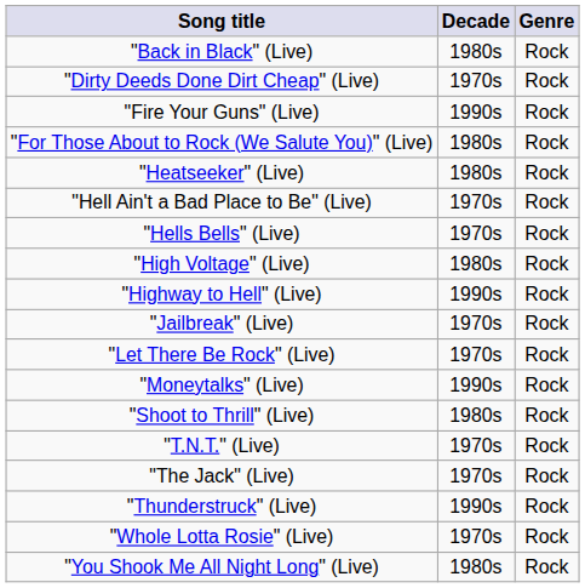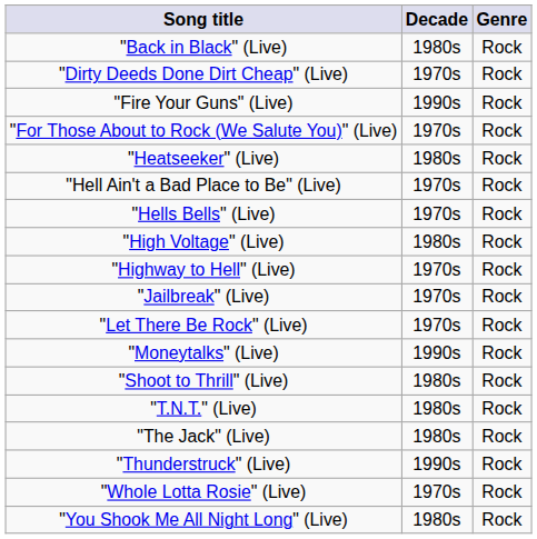 <table class="wikitable" style="font-size:90%; text-align:center; margin: 5px;">
 <tr>
 <th style="background:#dde;">Song title</th>
 <th style="background:#dde;">Decade</th>
 <th style="background:#dde;">Genre<br></th>
 </tr>
 <tr>
 <td>"<a href='#'>Back in Black</a>" (Live)</td>
 <td>1980s</td>
 <td>Rock</td>
 </tr>
 <tr>
 <td>"<a href='#'>Dirty Deeds Done Dirt Cheap</a>" (Live)</td>
 <td>1970s</td>
 <td>Rock</td>
 </tr>
 <tr>
 <td>"Fire Your Guns" (Live)</td>
 <td>1990s</td>
 <td>Rock</td>
 </tr>
 <tr>
 <td>"<a href='#'>For Those About to Rock (We Salute You)</a>" (Live)</td>
-<td>1980s</td>
+<td>1970s</td>
 <td>Rock</td>
 </tr>
 <tr>
 <td>"<a href='#'>Heatseeker</a>" (Live)</td>
 <td>1980s</td>
 <td>Rock</td>
 </tr>
 <tr>
 <td>"Hell Ain't a Bad Place to Be" (Live)</td>
 <td>1970s</td>
 <td>Rock</td>
 </tr>
 <tr>
 <td>"<a href='#'>Hells Bells</a>" (Live)</td>
 <td>1970s</td>
 <td>Rock</td>
 </tr>
 <tr>
 <td>"<a href='#'>High Voltage</a>" (Live)<br></td>
 <td>1980s</td>
 <td>Rock</td>
 </tr>
 <tr>
 <td>"<a href='#'>Highway to Hell</a>" (Live)</td>
-<td>1990s</td>
+<td>1970s</td>
 <td>Rock</td>
 </tr>
 <tr>
 <td>"<a href='#'>Jailbreak</a>" (Live)</td>
 <td>1970s</td>
 <td>Rock</td>
 </tr>
 <tr>
 <td>"<a href='#'>Let There Be Rock</a>" (Live)</td>
 <td>1970s</td>
 <td>Rock</td>
 </tr>
 <tr>
 <td>"<a href='#'>Moneytalks</a>" (Live)</td>
 <td>1990s</td>
 <td>Rock</td>
 </tr>
 <tr>
 <td>"<a href='#'>Shoot to Thrill</a>" (Live)</td>
 <td>1980s</td>
 <td>Rock</td>
 </tr>
 <tr>
 <td>"<a href='#'>T.N.T.</a>" (Live)</td>
-<td>1970s</td>
+<td>1980s</td>
 <td>Rock</td>
 </tr>
 <tr>
 <td>"The Jack" (Live)</td>
-<td>1970s</td>
+<td>1980s</td>
 <td>Rock</td>
 </tr>
 <tr>
 <td>"<a href='#'>Thunderstruck</a>" (Live)</td>
 <td>1990s</td>
 <td>Rock</td>
 </tr>
 <tr>
 <td>"<a href='#'>Whole Lotta Rosie</a>" (Live)</td>
 <td>1970s</td>
 <td>Rock</td>
 </tr>
 <tr>
 <td>"<a href='#'>You Shook Me All Night Long</a>" (Live)<br></td>
 <td>1980s</td>
 <td>Rock</td>
 </tr>
 </table>
